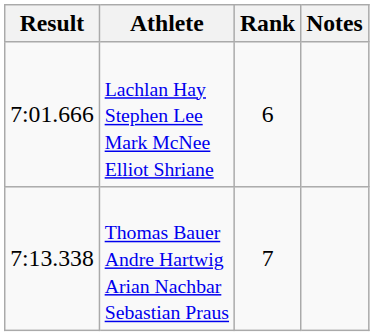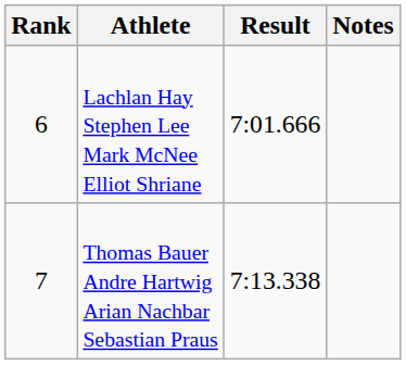 <table class="wikitable" style="text-align:center">
 <tr>
+<th>Rank</th>
+<th>Athlete</th>
 <th>Result</th>
-<th>Athlete</th>
-<th>Rank</th>
 <th>Notes</th>
 </tr>
 <tr>
+<td>6</td>
+<td align=left> <br> <small> <a href='#'>Lachlan Hay</a> <br> <a href='#'>Stephen Lee</a> <br> <a href='#'>Mark McNee</a> <br> <a href='#'>Elliot Shriane</a> </small></td>
 <td>7:01.666</td>
-<td align=left> <br> <small> <a href='#'>Lachlan Hay</a> <br> <a href='#'>Stephen Lee</a> <br> <a href='#'>Mark McNee</a> <br> <a href='#'>Elliot Shriane</a> </small></td>
-<td>6</td>
 <td></td>
 </tr>
 <tr>
+<td>7</td>
+<td align=left> <br> <small> <a href='#'>Thomas Bauer</a> <br> <a href='#'>Andre Hartwig</a> <br> <a href='#'>Arian Nachbar</a> <br> <a href='#'>Sebastian Praus</a> </small></td>
 <td>7:13.338</td>
-<td align=left> <br> <small> <a href='#'>Thomas Bauer</a> <br> <a href='#'>Andre Hartwig</a> <br> <a href='#'>Arian Nachbar</a> <br> <a href='#'>Sebastian Praus</a> </small></td>
-<td>7</td>
 <td></td>
 </tr>
 </table>
